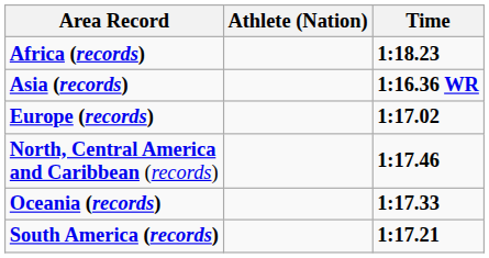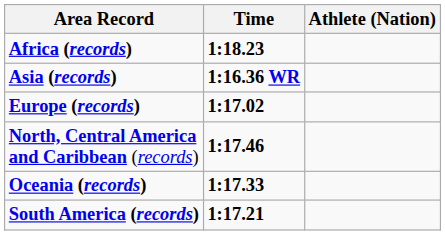 <table class="wikitable">
 <tr>
 <th>Area Record</th>
+<th>Time</th>
 <th>Athlete (Nation)</th>
-<th>Time</th>
 </tr>
 <tr>
 <td><strong><a href='#'>Africa</a> (<em><a href='#'>records</a></em>)</strong></td>
+<td><strong>1:18.23</strong></td>
 <td></td>
-<td><strong>1:18.23</strong></td>
 </tr>
 <tr>
 <td><strong><a href='#'>Asia</a> (<em><a href='#'>records</a></em>)</strong></td>
+<td><strong>1:16.36 <a href='#'><abbr>WR</abbr></a></strong></td>
 <td></td>
-<td><strong>1:16.36 <a href='#'><abbr>WR</abbr></a></strong></td>
 </tr>
 <tr>
 <td><strong><a href='#'>Europe</a> (<em><a href='#'>records</a></em>)</strong></td>
+<td><strong>1:17.02</strong></td>
 <td></td>
-<td><strong>1:17.02</strong></td>
 </tr>
 <tr>
 <td><strong><a href='#'>North, Central America<br> and Caribbean</a></strong> (<em><a href='#'>records</a></em>)</td>
+<td><strong>1:17.46</strong></td>
 <td></td>
-<td><strong>1:17.46</strong></td>
 </tr>
 <tr>
 <td><strong><a href='#'>Oceania</a> (<em><a href='#'>records</a></em>)</strong></td>
+<td><strong>1:17.33</strong></td>
 <td></td>
-<td><strong>1:17.33</strong></td>
 </tr>
 <tr>
 <td><strong><a href='#'>South America</a> (<em><a href='#'>records</a></em>)</strong></td>
+<td><strong>1:17.21</strong></td>
 <td></td>
-<td><strong>1:17.21</strong></td>
 </tr>
 </table>
